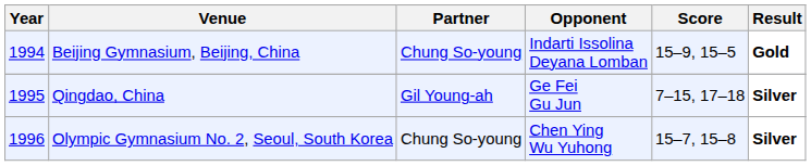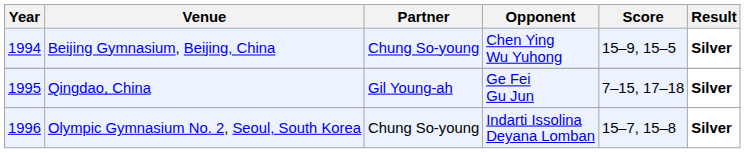 <table class="sortable wikitable" style="font-size: 90%;">
 <tr>
 <th>Year</th>
 <th>Venue</th>
 <th>Partner</th>
 <th>Opponent</th>
 <th>Score</th>
 <th>Result</th>
 </tr>
 <tr style="background:#ECF2FF">
 <td align="center"><a href='#'>1994</a></td>
 <td align="left"><a href='#'>Beijing Gymnasium</a>, <a href='#'>Beijing, China</a></td>
 <td align="left"> <a href='#'>Chung So-young</a></td>
-<td align="left"> <a href='#'>Indarti Issolina</a> <br>  <a href='#'>Deyana Lomban</a></td>
+<td align="left"> <a href='#'>Chen Ying</a> <br>  <a href='#'>Wu Yuhong</a></td>
 <td align="left">15–9, 15–5</td>
-<td style="text-align:left; background:white"> <strong>Gold</strong></td>
+<td style="text-align:left; background:white"> <strong>Silver</strong></td>
 </tr>
 <tr>
 </tr>
 <tr style="background:#ECF2FF">
 <td align="center"><a href='#'>1995</a></td>
 <td align="left"><a href='#'>Qingdao, China</a></td>
 <td align="left"> <a href='#'>Gil Young-ah</a></td>
 <td align="left"> <a href='#'>Ge Fei</a> <br>  <a href='#'>Gu Jun</a></td>
 <td align="left">7–15, 17–18</td>
 <td style="text-align:left; background:white"> <strong>Silver</strong></td>
 </tr>
 <tr>
 </tr>
 <tr style="background:#ECF2FF">
 <td align="center"><a href='#'>1996</a></td>
 <td align="left"><a href='#'>Olympic Gymnasium No. 2</a>, <a href='#'>Seoul, South Korea</a></td>
 <td align="left"> Chung So-young</td>
-<td align="left"> <a href='#'>Chen Ying</a> <br>  <a href='#'>Wu Yuhong</a></td>
+<td align="left"> <a href='#'>Indarti Issolina</a> <br>  <a href='#'>Deyana Lomban</a></td>
 <td align="left">15–7, 15–8</td>
 <td style="text-align:left; background:white"> <strong>Silver</strong></td>
 </tr>
 </table>
